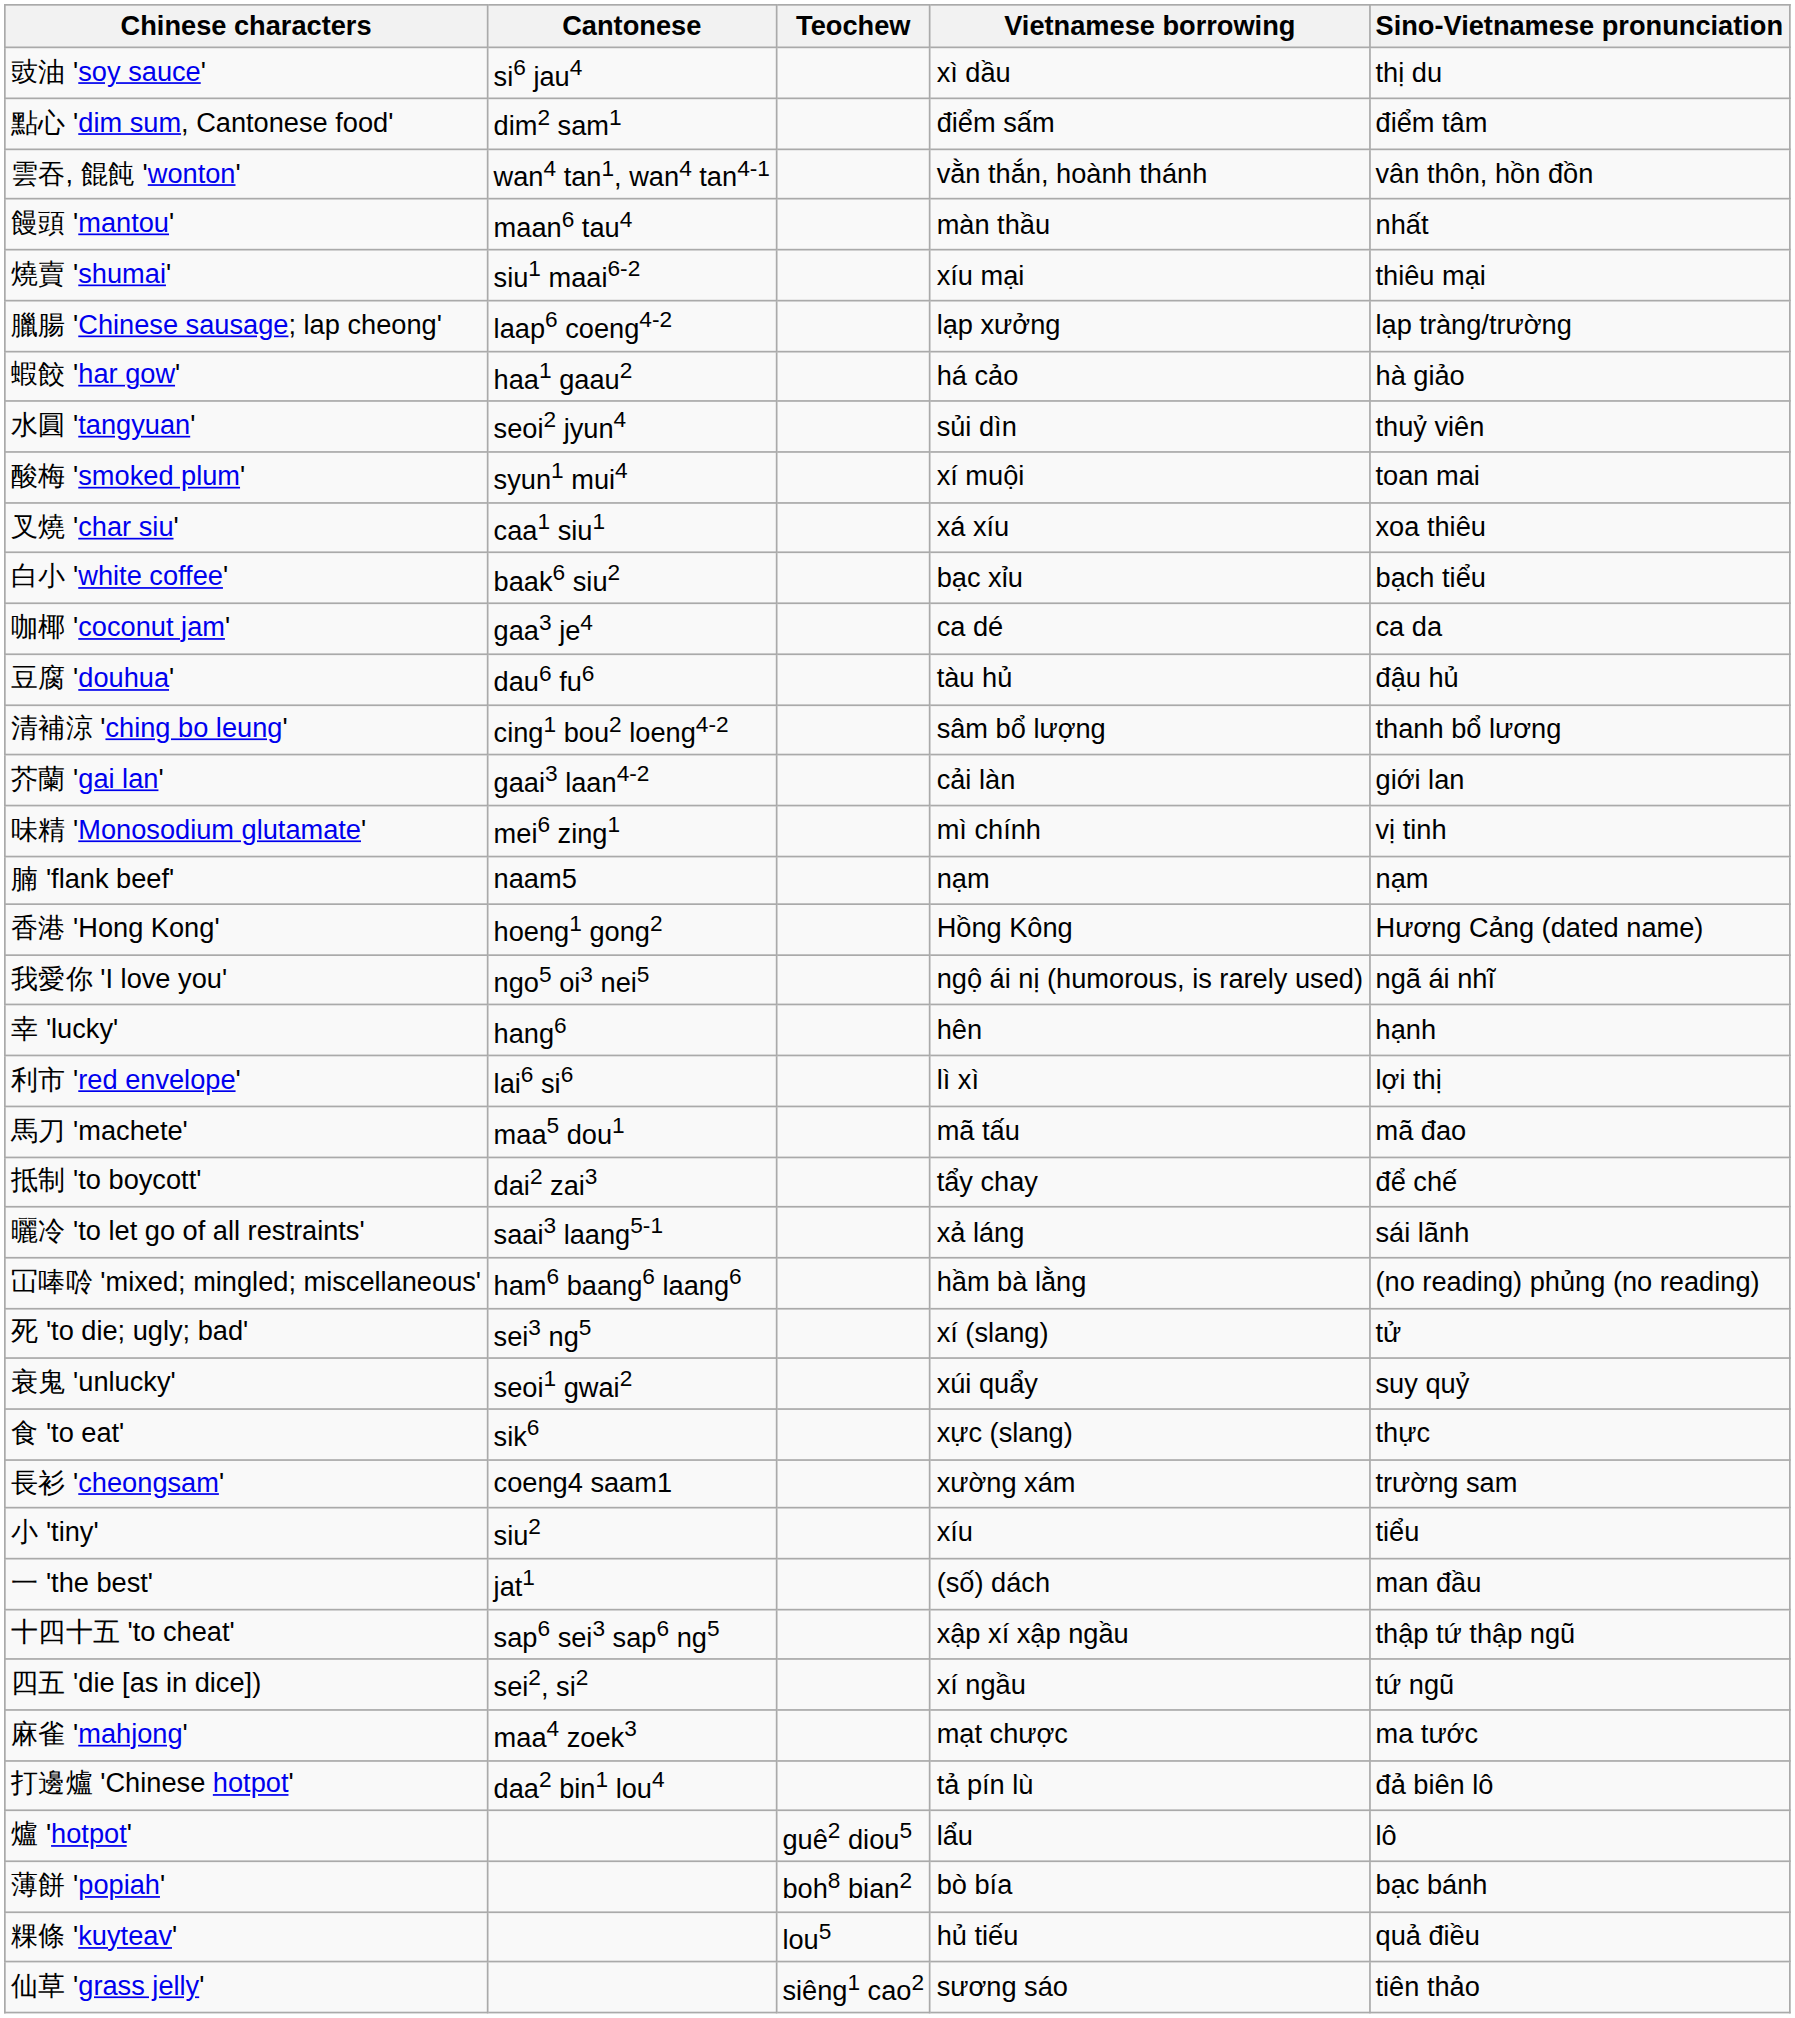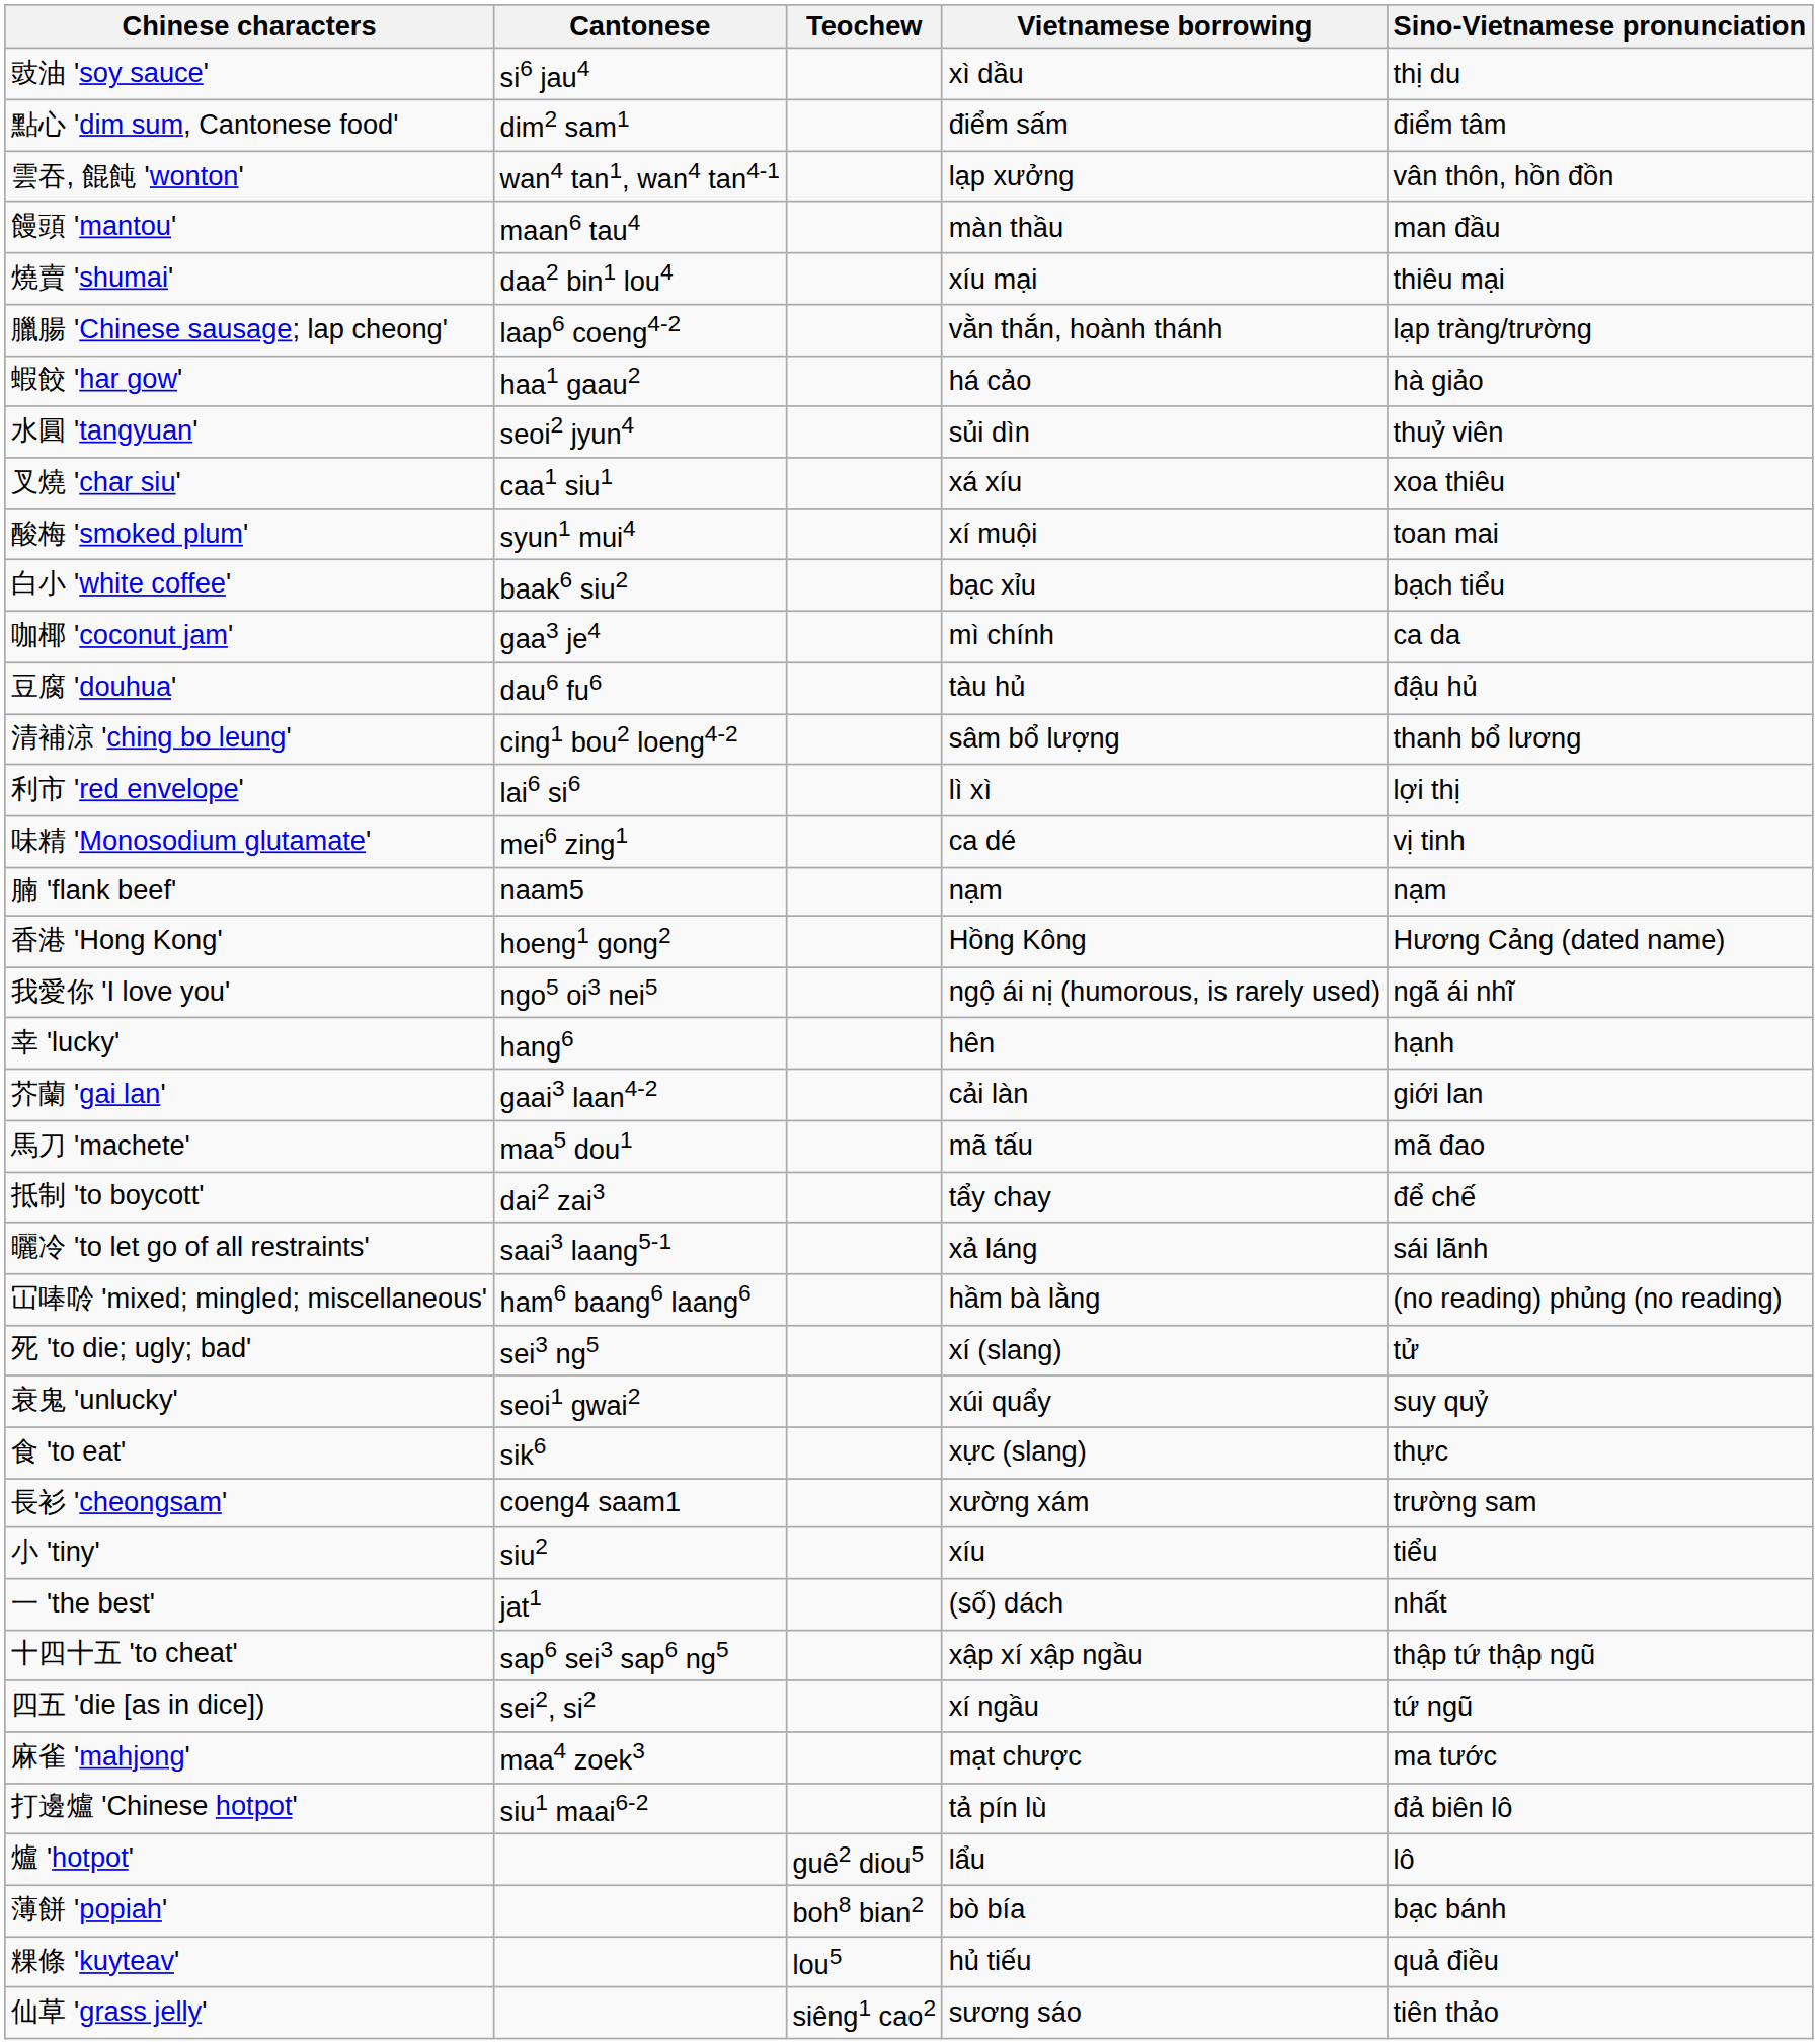 <table class="wikitable">
 <tr>
 <th>Chinese characters</th>
 <th>Cantonese</th>
 <th>Teochew</th>
 <th>Vietnamese borrowing</th>
 <th>Sino-Vietnamese pronunciation</th>
 </tr>
 <tr>
 <td>豉油 '<a href='#'>soy sauce</a>'</td>
 <td>si<sup>6</sup> jau<sup>4</sup></td>
 <td></td>
 <td>xì dầu</td>
 <td>thị du</td>
 </tr>
 <tr>
 <td>點心 '<a href='#'>dim sum</a>, Cantonese food'</td>
 <td>dim<sup>2</sup> sam<sup>1</sup></td>
 <td></td>
 <td>điểm sấm</td>
 <td>điểm tâm</td>
 </tr>
 <tr>
 <td>雲吞, 餛飩 '<a href='#'>wonton</a>'</td>
 <td>wan<sup>4</sup> tan<sup>1</sup>, wan<sup>4</sup> tan<sup>4-1</sup></td>
 <td></td>
-<td>vằn thắn, hoành thánh</td>
+<td>lạp xưởng</td>
 <td>vân thôn, hồn đồn</td>
 </tr>
 <tr>
 <td>饅頭 '<a href='#'>mantou</a>'</td>
 <td>maan<sup>6</sup> tau<sup>4</sup></td>
 <td></td>
 <td>màn thầu</td>
-<td>nhất</td>
+<td>man đầu</td>
 </tr>
 <tr>
 <td>燒賣 '<a href='#'>shumai</a>'</td>
-<td>siu<sup>1</sup> maai<sup>6-2</sup></td>
+<td>daa<sup>2</sup> bin<sup>1</sup> lou<sup>4</sup></td>
 <td></td>
 <td>xíu mại</td>
 <td>thiêu mại</td>
 </tr>
 <tr>
 <td>臘腸 '<a href='#'>Chinese sausage</a>; lap cheong'</td>
 <td>laap<sup>6</sup> coeng<sup>4-2</sup></td>
 <td></td>
-<td>lạp xưởng</td>
+<td>vằn thắn, hoành thánh</td>
 <td>lạp tràng/trường</td>
 </tr>
 <tr>
 <td>蝦餃 '<a href='#'>har gow</a>'</td>
 <td>haa<sup>1</sup> gaau<sup>2</sup></td>
 <td></td>
 <td>há cảo</td>
 <td>hà giảo</td>
 </tr>
 <tr>
 <td>水圓 '<a href='#'>tangyuan</a>'</td>
 <td>seoi<sup>2</sup> jyun<sup>4</sup></td>
 <td></td>
 <td>sủi dìn</td>
 <td>thuỷ viên</td>
 </tr>
 <tr>
+<td>叉燒 '<a href='#'>char siu</a>'</td>
+<td>caa<sup>1</sup> siu<sup>1</sup></td>
+<td></td>
+<td>xá xíu</td>
+<td>xoa thiêu</td>
+</tr>
+<tr>
 <td>酸梅 '<a href='#'>smoked plum</a>'</td>
 <td>syun<sup>1</sup> mui<sup>4</sup></td>
 <td></td>
 <td>xí muội</td>
 <td>toan mai</td>
-</tr>
-<tr>
-<td>叉燒 '<a href='#'>char siu</a>'</td>
-<td>caa<sup>1</sup> siu<sup>1</sup></td>
-<td></td>
-<td>xá xíu</td>
-<td>xoa thiêu</td>
 </tr>
 <tr>
 <td>白小 '<a href='#'>white coffee</a>'</td>
 <td>baak<sup>6</sup> siu<sup>2</sup></td>
 <td></td>
 <td>bạc xỉu</td>
 <td>bạch tiểu</td>
 </tr>
 <tr>
 <td>咖椰 '<a href='#'>coconut jam</a>'</td>
 <td>gaa<sup>3</sup> je<sup>4</sup></td>
 <td></td>
-<td>ca dé</td>
+<td>mì chính</td>
 <td>ca da</td>
 </tr>
 <tr>
 <td>豆腐 '<a href='#'>douhua</a>'</td>
 <td>dau<sup>6</sup> fu<sup>6</sup></td>
 <td></td>
 <td>tàu hủ</td>
 <td>đậu hủ</td>
 </tr>
 <tr>
 <td>清補涼 '<a href='#'>ching bo leung</a>'</td>
 <td>cing<sup>1</sup> bou<sup>2</sup> loeng<sup>4-2</sup></td>
 <td></td>
 <td>sâm bổ lượng</td>
 <td>thanh bổ lương</td>
 </tr>
 <tr>
-<td>芥蘭 '<a href='#'>gai lan</a>'</td>
-<td>gaai<sup>3</sup> laan<sup>4-2</sup></td>
+<td>利市 '<a href='#'>red envelope</a>'</td>
+<td>lai<sup>6</sup> si<sup>6</sup></td>
 <td></td>
-<td>cải làn</td>
-<td>giới lan</td>
+<td>lì xì</td>
+<td>lợi thị</td>
 </tr>
 <tr>
 <td>味精 '<a href='#'>Monosodium glutamate</a>'</td>
 <td>mei<sup>6</sup> zing<sup>1</sup></td>
 <td></td>
-<td>mì chính</td>
+<td>ca dé</td>
 <td>vị tinh</td>
 </tr>
 <tr>
 <td>腩 'flank beef'</td>
 <td>naam5</td>
 <td></td>
 <td>nạm</td>
 <td>nạm</td>
 </tr>
 <tr>
 <td>香港 'Hong Kong'</td>
 <td>hoeng<sup>1</sup> gong<sup>2</sup></td>
 <td></td>
 <td>Hồng Kông</td>
 <td>Hương Cảng (dated name)</td>
 </tr>
 <tr>
 <td>我愛你 'I love you'</td>
 <td>ngo<sup>5</sup> oi<sup>3</sup> nei<sup>5</sup></td>
 <td></td>
 <td>ngộ ái nị (humorous, is rarely used)</td>
 <td>ngã ái nhĩ</td>
 </tr>
 <tr>
 <td>幸 'lucky'</td>
 <td>hang<sup>6</sup></td>
 <td></td>
 <td>hên</td>
 <td>hạnh</td>
 </tr>
 <tr>
-<td>利市 '<a href='#'>red envelope</a>'</td>
-<td>lai<sup>6</sup> si<sup>6</sup></td>
+<td>芥蘭 '<a href='#'>gai lan</a>'</td>
+<td>gaai<sup>3</sup> laan<sup>4-2</sup></td>
 <td></td>
-<td>lì xì</td>
-<td>lợi thị</td>
+<td>cải làn</td>
+<td>giới lan</td>
 </tr>
 <tr>
 <td>馬刀 'machete'</td>
 <td>maa<sup>5</sup> dou<sup>1</sup></td>
 <td></td>
 <td>mã tấu</td>
 <td>mã đao</td>
 </tr>
 <tr>
 <td>抵制 'to boycott'</td>
 <td>dai<sup>2</sup> zai<sup>3</sup></td>
 <td></td>
 <td>tẩy chay</td>
 <td>để chế</td>
 </tr>
 <tr>
 <td>曬冷 'to let go of all restraints'</td>
 <td>saai<sup>3</sup> laang<sup>5-1</sup></td>
 <td></td>
 <td>xả láng</td>
 <td>sái lãnh</td>
 </tr>
 <tr>
 <td>冚唪唥 'mixed; mingled; miscellaneous'</td>
 <td>ham<sup>6</sup> baang<sup>6</sup> laang<sup>6</sup></td>
 <td></td>
 <td>hầm bà lằng</td>
 <td>(no reading) phủng (no reading)</td>
 </tr>
 <tr>
 <td>死 'to die; ugly; bad'</td>
 <td>sei<sup>3</sup> ng<sup>5</sup></td>
 <td></td>
 <td>xí (slang)</td>
 <td>tử</td>
 </tr>
 <tr>
 <td>衰鬼 'unlucky'</td>
 <td>seoi<sup>1</sup> gwai<sup>2</sup></td>
 <td></td>
 <td>xúi quẩy</td>
 <td>suy quỷ</td>
 </tr>
 <tr>
 <td>食 'to eat'</td>
 <td>sik<sup>6</sup></td>
 <td></td>
 <td>xực (slang)</td>
 <td>thực</td>
 </tr>
 <tr>
 <td>長衫 '<a href='#'>cheongsam</a>'</td>
 <td>coeng4 saam1</td>
 <td></td>
 <td>xường xám</td>
 <td>trường sam</td>
 </tr>
 <tr>
 <td>小 'tiny'</td>
 <td>siu<sup>2</sup></td>
 <td></td>
 <td>xíu</td>
 <td>tiểu</td>
 </tr>
 <tr>
 <td>一 'the best'</td>
 <td>jat<sup>1</sup></td>
 <td></td>
 <td>(số) dách</td>
-<td>man đầu</td>
+<td>nhất</td>
 </tr>
 <tr>
 <td>十四十五 'to cheat'</td>
 <td>sap<sup>6</sup> sei<sup>3</sup> sap<sup>6</sup> ng<sup>5</sup></td>
 <td></td>
 <td>xập xí xập ngầu</td>
 <td>thập tứ thập ngũ</td>
 </tr>
 <tr>
 <td>四五 'die [as in dice])</td>
 <td>sei<sup>2</sup>, si<sup>2</sup></td>
 <td></td>
 <td>xí ngầu</td>
 <td>tứ ngũ</td>
 </tr>
 <tr>
 <td>麻雀 '<a href='#'>mahjong</a>'</td>
 <td>maa<sup>4</sup> zoek<sup>3</sup></td>
 <td></td>
 <td>mạt chược</td>
 <td>ma tước</td>
 </tr>
 <tr>
 <td>打邊爐 'Chinese <a href='#'>hotpot</a>'</td>
-<td>daa<sup>2</sup> bin<sup>1</sup> lou<sup>4</sup></td>
+<td>siu<sup>1</sup> maai<sup>6-2</sup></td>
 <td></td>
 <td>tả pín lù</td>
 <td>đả biên lô</td>
 </tr>
 <tr>
 <td>爐 '<a href='#'>hotpot</a>'</td>
 <td></td>
 <td>guê<sup>2</sup> diou<sup>5</sup></td>
 <td>lẩu</td>
 <td>lô</td>
 </tr>
 <tr>
 <td>薄餅 '<a href='#'>popiah</a>'</td>
 <td></td>
 <td>boh<sup>8</sup> bian<sup>2</sup></td>
 <td>bò bía</td>
 <td>bạc bánh</td>
 </tr>
 <tr>
 <td>粿條 '<a href='#'>kuyteav</a>'</td>
 <td></td>
 <td>lou<sup>5</sup></td>
 <td>hủ tiếu</td>
 <td>quả điều</td>
 </tr>
 <tr>
 <td>仙草 '<a href='#'>grass jelly</a>'</td>
 <td></td>
 <td>siêng<sup>1</sup> cao<sup>2</sup></td>
 <td>sương sáo</td>
 <td>tiên thảo</td>
 </tr>
 </table>
